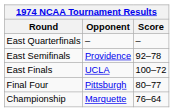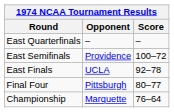 <table class="wikitable" style="float:left; font-size:85%; text-align:right;">
 <tr>
 <th colspan=8 style="text-align:center;"><a href='#'>1974 NCAA Tournament Results</a></th>
 </tr>
 <tr>
 <th>Round</th>
 <th>Opponent</th>
 <th>Score</th>
 </tr>
 <tr style="text-align:left;">
 <td>East Quarterfinals</td>
 <td>–</td>
 <td>–</td>
 </tr>
 <tr style="text-align:left;">
 <td>East Semifinals</td>
 <td><a href='#'>Providence</a></td>
-<td>92–78</td>
+<td>100–72</td>
 </tr>
 <tr style="text-align:left;">
 <td>East Finals</td>
 <td><a href='#'>UCLA</a></td>
-<td>100–72</td>
+<td>92–78</td>
 </tr>
 <tr style="text-align:left;">
 <td>Final Four</td>
 <td><a href='#'>Pittsburgh</a></td>
 <td>80–77</td>
 </tr>
 <tr style="text-align:left;">
 <td>Championship</td>
 <td><a href='#'>Marquette</a></td>
 <td>76–64</td>
 </tr>
 </table>
